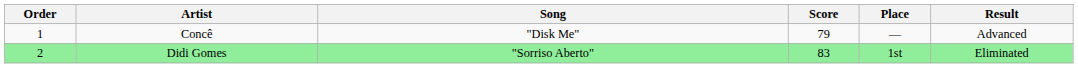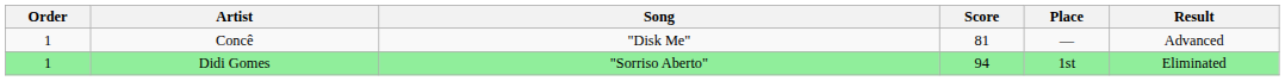 <table class="wikitable" style="text-align:center; width:70%;">
 <tr>
 <th scope="col" width="05%">Order</th>
 <th scope="col" width="17%">Artist</th>
 <th scope="col" width="33%">Song</th>
 <th scope="col" width="05%">Score</th>
 <th scope="col" width="05%">Place</th>
 <th scope="col" width="10%">Result</th>
 </tr>
 <tr>
 <td>1</td>
 <td>Concê</td>
 <td>"Disk Me"</td>
-<td>79</td>
+<td>81</td>
 <td>—</td>
 <td>Advanced</td>
 </tr>
 <tr bgcolor=90EE9B>
-<td>2</td>
+<td>1</td>
 <td>Didi Gomes</td>
 <td>"Sorriso Aberto"</td>
-<td>83</td>
+<td>94</td>
 <td>1st</td>
 <td>Eliminated</td>
 </tr>
 </table>
